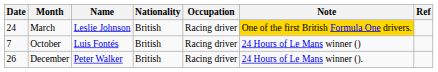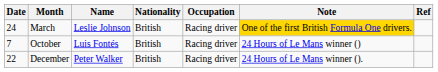 <table class="wikitable" style="font-size:85%;">
 <tr>
 <th>Date</th>
 <th>Month</th>
 <th>Name</th>
 <th>Nationality</th>
 <th>Occupation</th>
 <th>Note</th>
 <th>Ref</th>
 </tr>
 <tr>
 <td>24</td>
 <td>March</td>
 <td><a href='#'>Leslie Johnson</a></td>
 <td>British</td>
 <td>Racing driver</td>
 <td style="background: gold;">One of the first British <a href='#'>Formula One</a> drivers.</td>
 <td></td>
 </tr>
 <tr>
 <td>7</td>
 <td>October</td>
 <td><a href='#'>Luis Fontés</a></td>
 <td>British</td>
 <td>Racing driver</td>
 <td><a href='#'>24 Hours of Le Mans</a> winner ()</td>
 <td></td>
 </tr>
 <tr>
-<td>26</td>
+<td>22</td>
 <td>December</td>
 <td><a href='#'>Peter Walker</a></td>
 <td>British</td>
 <td>Racing driver</td>
 <td><a href='#'>24 Hours of Le Mans</a> winner ().</td>
 <td></td>
 </tr>
 </table>
